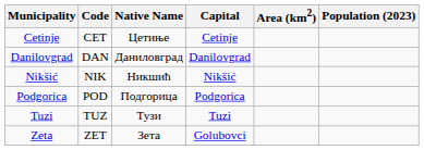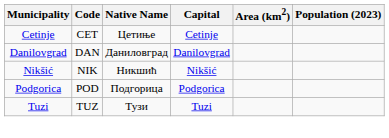 <table class="wikitable sortable" style="text-align:center;" style="font-size: 85%">
 <tr>
 <th>Municipality</th>
 <th>Code</th>
 <th>Native Name</th>
 <th>Capital</th>
 <th>Area (km<sup>2</sup>)</th>
 <th>Population (2023)</th>
 </tr>
 <tr>
 <td><a href='#'>Cetinje</a></td>
 <td>CET</td>
 <td>Цетиње</td>
 <td><a href='#'>Cetinje</a></td>
 <td></td>
 <td></td>
 </tr>
 <tr>
 <td><a href='#'>Danilovgrad</a></td>
 <td>DAN</td>
 <td>Даниловград</td>
 <td><a href='#'>Danilovgrad</a></td>
 <td></td>
 <td></td>
 </tr>
 <tr>
 <td><a href='#'>Nikšić</a></td>
 <td>NIK</td>
 <td>Никшић</td>
 <td><a href='#'>Nikšić</a></td>
 <td></td>
 <td></td>
 </tr>
 <tr>
 <td><a href='#'>Podgorica</a></td>
 <td>POD</td>
 <td>Подгорица</td>
 <td><a href='#'>Podgorica</a></td>
 <td></td>
 <td></td>
 </tr>
 <tr>
 <td><a href='#'>Tuzi</a></td>
 <td>TUZ</td>
 <td>Тузи</td>
 <td><a href='#'>Tuzi</a></td>
 <td></td>
 <td></td>
 </tr>
-<tr>
-<td><a href='#'>Zeta</a></td>
-<td>ZET</td>
-<td>Зета</td>
-<td><a href='#'>Golubovci</a></td>
-<td></td>
-<td></td>
-</tr>
 </table>
